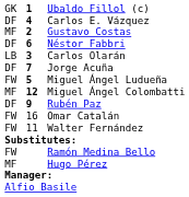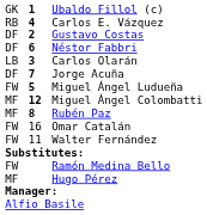 <table cellspacing="0" cellpadding="0" style="font-size:90%; margin:0.2em auto;">
 <tr>
 <th width="25"></th>
 <th width="25"></th>
 </tr>
 <tr>
 <td>GK</td>
 <td><strong>1</strong></td>
 <td> <a href='#'>Ubaldo Fillol</a> (c)</td>
 </tr>
 <tr>
-<td>DF</td>
+<td>RB</td>
 <td><strong>4</strong></td>
 <td> Carlos E. Vázquez</td>
 </tr>
 <tr>
-<td>MF</td>
+<td>DF</td>
 <td><strong>2</strong></td>
 <td> <a href='#'>Gustavo Costas</a></td>
 </tr>
 <tr>
 <td>DF</td>
 <td><strong>6</strong></td>
 <td> <a href='#'>Néstor Fabbri</a></td>
 </tr>
 <tr>
 <td>LB</td>
 <td><strong>3</strong></td>
 <td> Carlos Olarán</td>
 </tr>
 <tr>
 <td>DF</td>
 <td><strong>7</strong></td>
 <td> Jorge Acuña</td>
 </tr>
 <tr>
 <td>FW</td>
 <td><strong>5</strong></td>
 <td> Miguel Ángel Ludueña</td>
 </tr>
 <tr>
 <td>MF</td>
 <td><strong>12</strong></td>
 <td> Miguel Ángel Colombatti</td>
 <td></td>
 <td></td>
 </tr>
 <tr>
-<td>DF</td>
-<td><strong>9</strong></td>
+<td>MF</td>
+<td><strong>8</strong></td>
 <td> <a href='#'>Rubén Paz</a></td>
 <td></td>
 <td></td>
 </tr>
 <tr>
 <td>FW</td>
 <td>16</td>
 <td> Omar Catalán</td>
 <td></td>
 <td></td>
 </tr>
 <tr>
 <td>FW</td>
 <td>11</td>
 <td> Walter Fernández</td>
 </tr>
 <tr>
 <td colspan=3><strong>Substitutes:</strong></td>
 </tr>
 <tr>
 <td>FW</td>
 <td><strong> </strong></td>
 <td> <a href='#'>Ramón Medina Bello</a></td>
 <td></td>
 <td></td>
 </tr>
 <tr>
 <td>MF</td>
 <td><strong> </strong></td>
 <td> <a href='#'>Hugo Pérez</a></td>
 <td></td>
 <td></td>
 </tr>
 <tr>
 <td colspan=3><strong>Manager:</strong></td>
 </tr>
 <tr>
 <td colspan=4> <a href='#'>Alfio Basile</a></td>
 </tr>
 </table>
